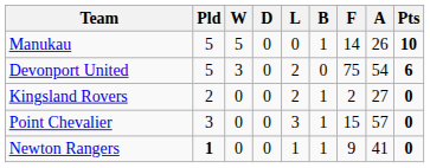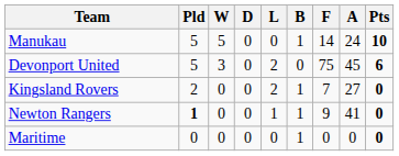 <table class="wikitable" style="text-align:center;">
 <tr>
 <th width=175>Team</th>
 <th width=20 abbr="Played">Pld</th>
 <th width=20 abbr="Won">W</th>
 <th width=20 abbr="Drawn">D</th>
 <th width=20 abbr="Lost">L</th>
 <th width=20 abbr="Bye">B</th>
 <th width=20 abbr="For">F</th>
 <th width=20 abbr="Against">A</th>
 <th width=20 abbr="Points">Pts</th>
 </tr>
 <tr>
 <td style="text-align:left;"><a href='#'>Manukau</a></td>
 <td>5</td>
 <td>5</td>
 <td>0</td>
 <td>0</td>
 <td>1</td>
 <td>14</td>
-<td>26</td>
+<td>24</td>
 <td><strong>10</strong></td>
 </tr>
 <tr>
 <td style="text-align:left;"><a href='#'>Devonport United</a></td>
 <td>5</td>
 <td>3</td>
 <td>0</td>
 <td>2</td>
 <td>0</td>
 <td>75</td>
-<td>54</td>
+<td>45</td>
 <td><strong>6</strong></td>
 </tr>
 <tr>
 <td style="text-align:left;"><a href='#'>Kingsland Rovers</a></td>
 <td>2</td>
 <td>0</td>
 <td>0</td>
 <td>2</td>
 <td>1</td>
-<td>2</td>
+<td>7</td>
 <td>27</td>
-<td><strong>0</strong></td>
-</tr>
-<tr>
-<td style="text-align:left;"><a href='#'>Point Chevalier</a></td>
-<td>3</td>
-<td>0</td>
-<td>0</td>
-<td>3</td>
-<td>1</td>
-<td>15</td>
-<td>57</td>
 <td><strong>0</strong></td>
 </tr>
 <tr>
 <td style="text-align:left;"><a href='#'>Newton Rangers</a></td>
 <td><strong>1</strong></td>
 <td>0</td>
 <td>0</td>
 <td>1</td>
 <td>1</td>
 <td>9</td>
 <td>41</td>
 <td><strong>0</strong></td>
 </tr>
+<tr>
+<td style="text-align:left;"><a href='#'>Maritime</a></td>
+<td>0</td>
+<td>0</td>
+<td>0</td>
+<td>0</td>
+<td>1</td>
+<td>0</td>
+<td>0</td>
+<td><strong>0</strong></td>
+</tr>
 </table>
